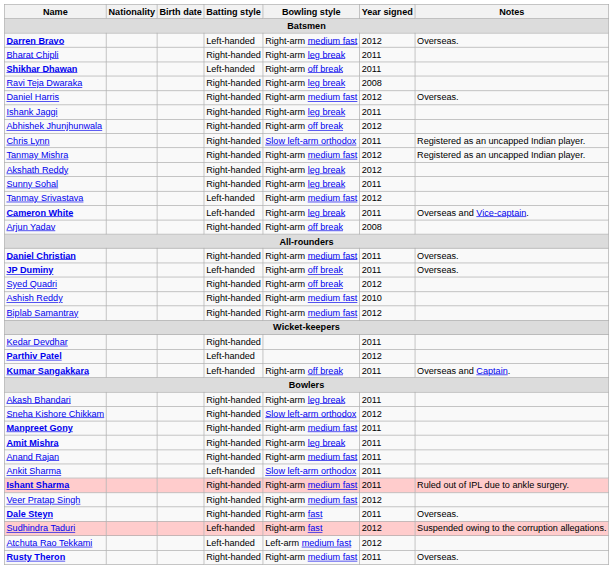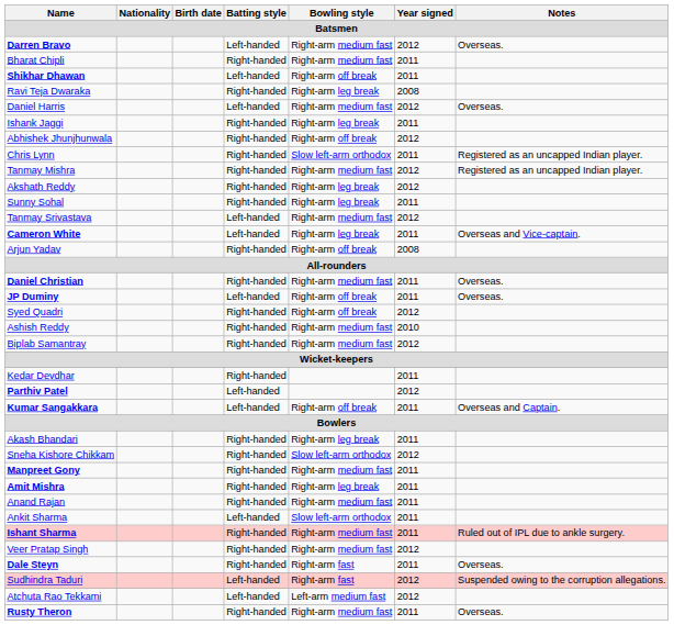 <table class="wikitable"  style="font-size:85%;">
 <tr>
 <th>Name</th>
 <th>Nationality</th>
 <th>Birth date</th>
 <th>Batting style</th>
 <th>Bowling style</th>
 <th>Year signed</th>
 <th>Notes</th>
 </tr>
 <tr>
 <th colspan="7"  style="background:#dcdcdc; text-align:center;">Batsmen</th>
 </tr>
 <tr>
 <td><strong><a href='#'>Darren Bravo</a></strong></td>
 <td></td>
 <td></td>
 <td>Left-handed</td>
 <td>Right-arm <a href='#'>medium fast</a></td>
 <td>2012</td>
 <td>Overseas.</td>
 </tr>
 <tr>
 <td><a href='#'>Bharat Chipli</a></td>
 <td></td>
 <td></td>
 <td>Right-handed</td>
-<td>Right-arm <a href='#'>leg break</a></td>
+<td>Right-arm <a href='#'>medium fast</a></td>
 <td>2011</td>
 <td></td>
 </tr>
 <tr>
 <td><strong><a href='#'>Shikhar Dhawan</a></strong></td>
 <td></td>
 <td></td>
 <td>Left-handed</td>
 <td>Right-arm <a href='#'>off break</a></td>
 <td>2011</td>
 <td></td>
 </tr>
 <tr>
 <td><a href='#'>Ravi Teja Dwaraka</a></td>
 <td></td>
 <td></td>
 <td>Right-handed</td>
 <td>Right-arm <a href='#'>leg break</a></td>
 <td>2008</td>
 <td></td>
 </tr>
 <tr>
 <td><a href='#'>Daniel Harris</a></td>
 <td></td>
 <td></td>
-<td>Right-handed</td>
+<td>Left-handed</td>
 <td>Right-arm <a href='#'>medium fast</a></td>
 <td>2012</td>
 <td>Overseas.</td>
 </tr>
 <tr>
 <td><a href='#'>Ishank Jaggi</a></td>
 <td></td>
 <td></td>
 <td>Right-handed</td>
 <td>Right-arm <a href='#'>leg break</a></td>
 <td>2011</td>
 <td></td>
 </tr>
 <tr>
 <td><a href='#'>Abhishek Jhunjhunwala</a></td>
 <td></td>
 <td></td>
 <td>Right-handed</td>
 <td>Right-arm <a href='#'>off break</a></td>
 <td>2012</td>
 <td></td>
 </tr>
 <tr>
 <td><a href='#'>Chris Lynn</a></td>
 <td></td>
 <td></td>
 <td>Right-handed</td>
 <td><a href='#'>Slow left-arm orthodox</a></td>
 <td>2011</td>
 <td>Registered as an uncapped Indian player.</td>
 </tr>
 <tr>
 <td><a href='#'>Tanmay Mishra</a></td>
 <td></td>
 <td></td>
 <td>Right-handed</td>
 <td>Right-arm <a href='#'>medium fast</a></td>
 <td>2012</td>
 <td>Registered as an uncapped Indian player.</td>
 </tr>
 <tr>
 <td><a href='#'>Akshath Reddy</a></td>
 <td></td>
 <td></td>
 <td>Right-handed</td>
 <td>Right-arm <a href='#'>leg break</a></td>
 <td>2012</td>
 <td></td>
 </tr>
 <tr>
 <td><a href='#'>Sunny Sohal</a></td>
 <td></td>
 <td></td>
 <td>Right-handed</td>
 <td>Right-arm <a href='#'>leg break</a></td>
 <td>2011</td>
 <td></td>
 </tr>
 <tr>
 <td><a href='#'>Tanmay Srivastava</a></td>
 <td></td>
 <td></td>
 <td>Left-handed</td>
 <td>Right-arm <a href='#'>medium fast</a></td>
 <td>2012</td>
 <td></td>
 </tr>
 <tr>
 <td><strong><a href='#'>Cameron White</a></strong></td>
 <td></td>
 <td></td>
 <td>Left-handed</td>
 <td>Right-arm <a href='#'>leg break</a></td>
 <td>2011</td>
 <td>Overseas and <a href='#'>Vice-captain</a>.</td>
 </tr>
 <tr>
 <td><a href='#'>Arjun Yadav</a></td>
 <td></td>
 <td></td>
 <td>Right-handed</td>
 <td>Right-arm <a href='#'>off break</a></td>
 <td>2008</td>
 <td></td>
 </tr>
 <tr>
 <th colspan="7"  style="background:#dcdcdc; text-align:center;">All-rounders</th>
 </tr>
 <tr>
 <td><strong><a href='#'>Daniel Christian</a></strong></td>
 <td></td>
 <td></td>
 <td>Right-handed</td>
 <td>Right-arm <a href='#'>medium fast</a></td>
 <td>2011</td>
 <td>Overseas.</td>
 </tr>
 <tr>
 <td><strong><a href='#'>JP Duminy</a></strong></td>
 <td></td>
 <td></td>
 <td>Left-handed</td>
 <td>Right-arm <a href='#'>off break</a></td>
 <td>2011</td>
 <td>Overseas.</td>
 </tr>
 <tr>
 <td><a href='#'>Syed Quadri</a></td>
 <td></td>
 <td></td>
 <td>Right-handed</td>
 <td>Right-arm <a href='#'>off break</a></td>
 <td>2012</td>
 <td></td>
 </tr>
 <tr>
 <td><a href='#'>Ashish Reddy</a></td>
 <td></td>
 <td></td>
 <td>Right-handed</td>
 <td>Right-arm <a href='#'>medium fast</a></td>
 <td>2010</td>
 <td></td>
 </tr>
 <tr>
 <td><a href='#'>Biplab Samantray</a></td>
 <td></td>
 <td></td>
 <td>Right-handed</td>
 <td>Right-arm <a href='#'>medium fast</a></td>
 <td>2012</td>
 <td></td>
 </tr>
 <tr>
 <th colspan="7"  style="background:#dcdcdc; text-align:center;">Wicket-keepers</th>
 </tr>
 <tr>
 <td><a href='#'>Kedar Devdhar</a></td>
 <td></td>
 <td></td>
 <td>Right-handed</td>
 <td></td>
 <td>2011</td>
 <td></td>
 </tr>
 <tr>
 <td><strong><a href='#'>Parthiv Patel</a></strong></td>
 <td></td>
 <td></td>
 <td>Left-handed</td>
 <td></td>
 <td>2012</td>
 <td></td>
 </tr>
 <tr>
 <td><strong><a href='#'>Kumar Sangakkara</a></strong></td>
 <td></td>
 <td></td>
 <td>Left-handed</td>
 <td>Right-arm <a href='#'>off break</a></td>
 <td>2011</td>
 <td>Overseas and <a href='#'>Captain</a>.</td>
 </tr>
 <tr>
 <th colspan="7"  style="background:#dcdcdc; text-align:center;">Bowlers</th>
 </tr>
 <tr>
 <td><a href='#'>Akash Bhandari</a></td>
 <td></td>
 <td></td>
 <td>Right-handed</td>
 <td>Right-arm <a href='#'>leg break</a></td>
 <td>2011</td>
 <td></td>
 </tr>
 <tr>
 <td><a href='#'>Sneha Kishore Chikkam</a></td>
 <td></td>
 <td></td>
 <td>Right-handed</td>
 <td><a href='#'>Slow left-arm orthodox</a></td>
 <td>2012</td>
 <td></td>
 </tr>
 <tr>
 <td><strong><a href='#'>Manpreet Gony</a></strong></td>
 <td></td>
 <td></td>
 <td>Right-handed</td>
 <td>Right-arm <a href='#'>medium fast</a></td>
 <td>2011</td>
 <td></td>
 </tr>
 <tr>
 <td><strong><a href='#'>Amit Mishra</a></strong></td>
 <td></td>
 <td></td>
 <td>Right-handed</td>
 <td>Right-arm <a href='#'>leg break</a></td>
 <td>2011</td>
 <td></td>
 </tr>
 <tr>
 <td><a href='#'>Anand Rajan</a></td>
 <td></td>
 <td></td>
 <td>Right-handed</td>
 <td>Right-arm <a href='#'>medium fast</a></td>
 <td>2011</td>
 <td></td>
 </tr>
 <tr>
 <td><a href='#'>Ankit Sharma</a></td>
 <td></td>
 <td></td>
 <td>Left-handed</td>
 <td><a href='#'>Slow left-arm orthodox</a></td>
 <td>2011</td>
 <td></td>
 </tr>
 <tr style="background: #fcc">
 <td><strong><a href='#'>Ishant Sharma</a></strong></td>
 <td></td>
 <td></td>
 <td>Right-handed</td>
 <td>Right-arm <a href='#'>medium fast</a></td>
 <td>2011</td>
 <td>Ruled out of IPL due to ankle surgery.</td>
 </tr>
 <tr>
 <td><a href='#'>Veer Pratap Singh</a></td>
 <td></td>
 <td></td>
 <td>Right-handed</td>
 <td>Right-arm <a href='#'>medium fast</a></td>
 <td>2012</td>
 <td></td>
 </tr>
 <tr>
 <td><strong><a href='#'>Dale Steyn</a></strong></td>
 <td></td>
 <td></td>
 <td>Right-handed</td>
 <td>Right-arm <a href='#'>fast</a></td>
 <td>2011</td>
 <td>Overseas.</td>
 </tr>
 <tr style="background: #fcc">
 <td><a href='#'>Sudhindra Taduri</a></td>
 <td></td>
 <td></td>
 <td>Left-handed</td>
 <td>Right-arm <a href='#'>fast</a></td>
 <td>2012</td>
 <td>Suspended owing to the corruption allegations.</td>
 </tr>
 <tr>
 <td><a href='#'>Atchuta Rao Tekkami</a></td>
 <td></td>
 <td></td>
 <td>Left-handed</td>
 <td>Left-arm <a href='#'>medium fast</a></td>
 <td>2012</td>
 <td></td>
 </tr>
 <tr>
 <td><strong><a href='#'>Rusty Theron</a></strong></td>
 <td></td>
 <td></td>
 <td>Right-handed</td>
 <td>Right-arm <a href='#'>medium fast</a></td>
 <td>2011</td>
 <td>Overseas.</td>
 </tr>
 </table>
